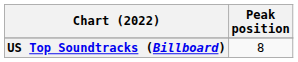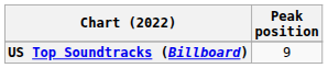 <table class="wikitable sortable plainrowheaders" style="text-align:center">
 <tr>
 <th scope="col">Chart (2022)</th>
 <th scope="col">Peak<br>position</th>
 </tr>
 <tr>
 </tr>
 <tr>
 <th scope="row">US <a href='#'>Top Soundtracks</a> (<em><a href='#'>Billboard</a></em>)</th>
-<td>8</td>
+<td>9</td>
 </tr>
 </table>
